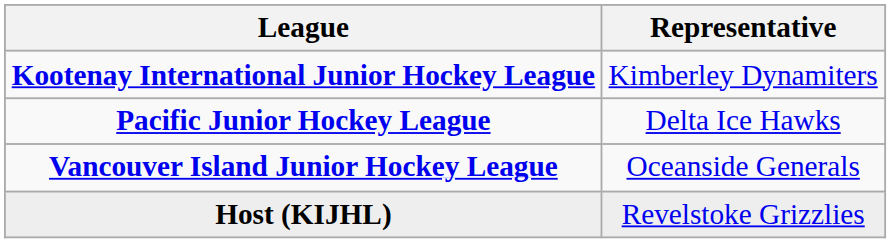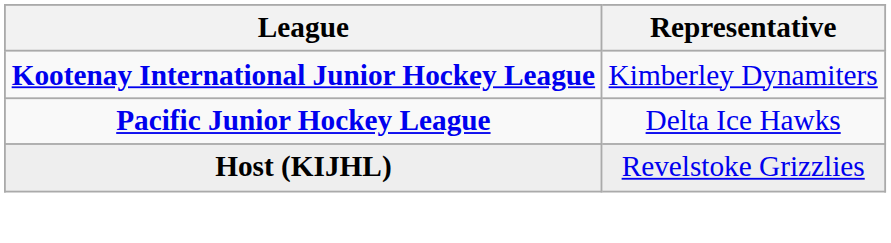 <table class="wikitable" style="text-align:center">
 <tr>
 <th>League</th>
 <th>Representative</th>
 </tr>
 <tr>
 <td><strong><a href='#'>Kootenay International Junior Hockey League</a></strong></td>
 <td><a href='#'>Kimberley Dynamiters</a></td>
 </tr>
 <tr>
 <td><strong><a href='#'>Pacific Junior Hockey League</a></strong></td>
 <td><a href='#'>Delta Ice Hawks</a></td>
 </tr>
-<tr>
-<td><strong><a href='#'>Vancouver Island Junior Hockey League</a></strong></td>
-<td><a href='#'>Oceanside Generals</a></td>
-</tr>
 <tr bgcolor="#eeeeee">
 <td><strong>Host (KIJHL)</strong></td>
 <td><a href='#'>Revelstoke Grizzlies</a></td>
 </tr>
 </table>
